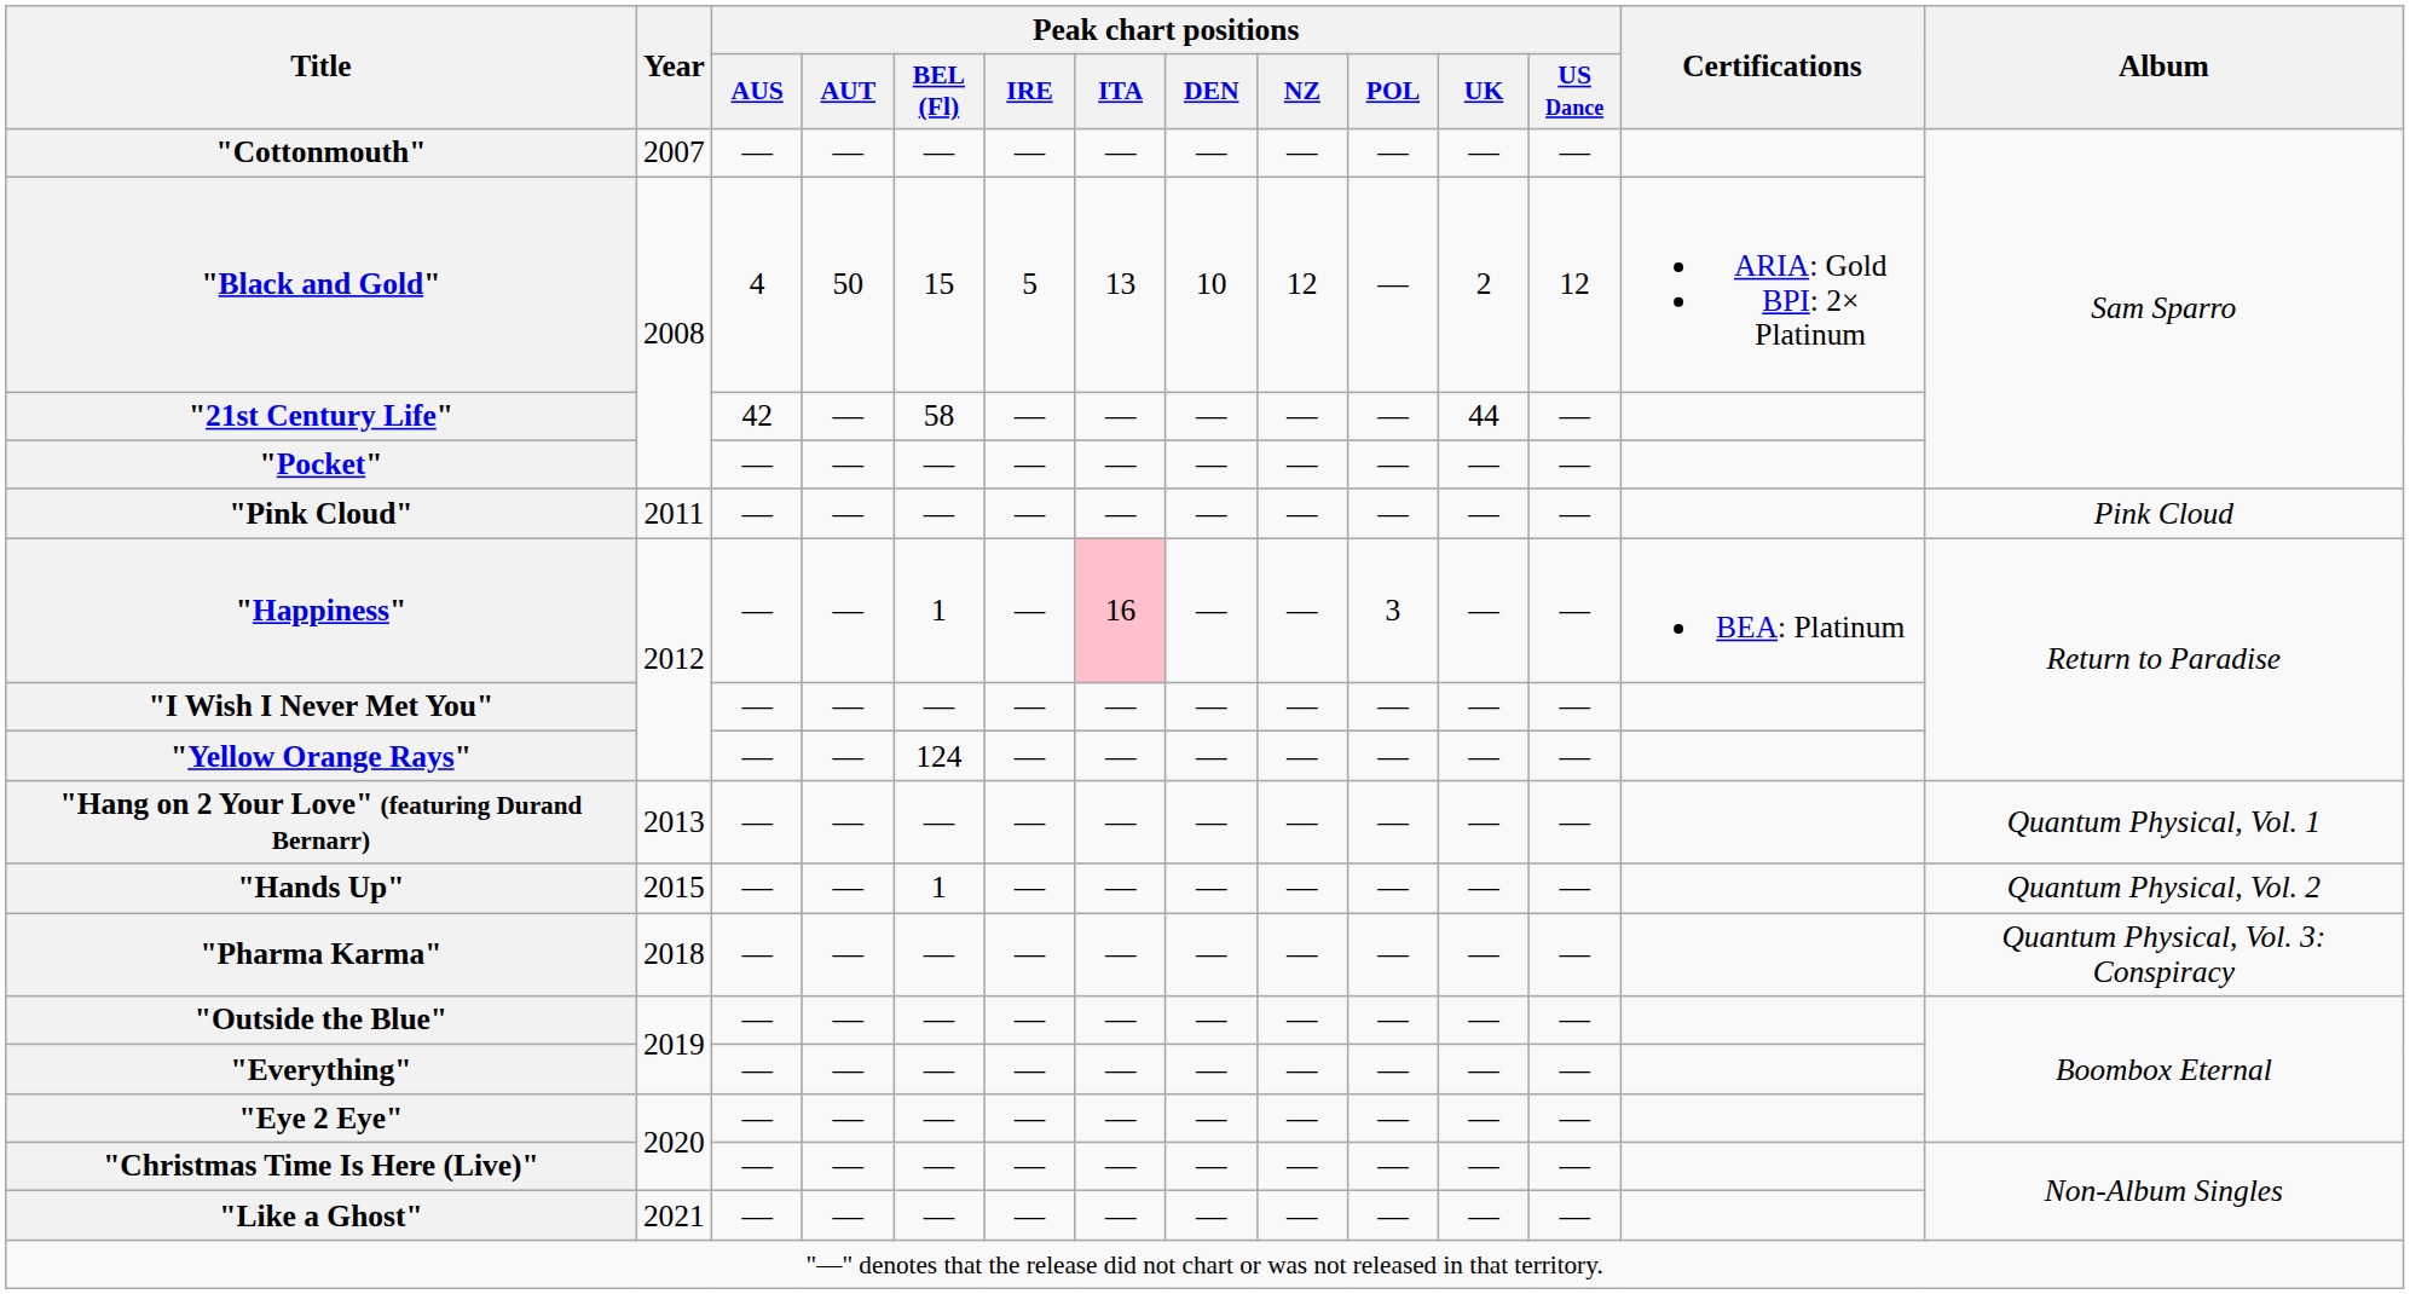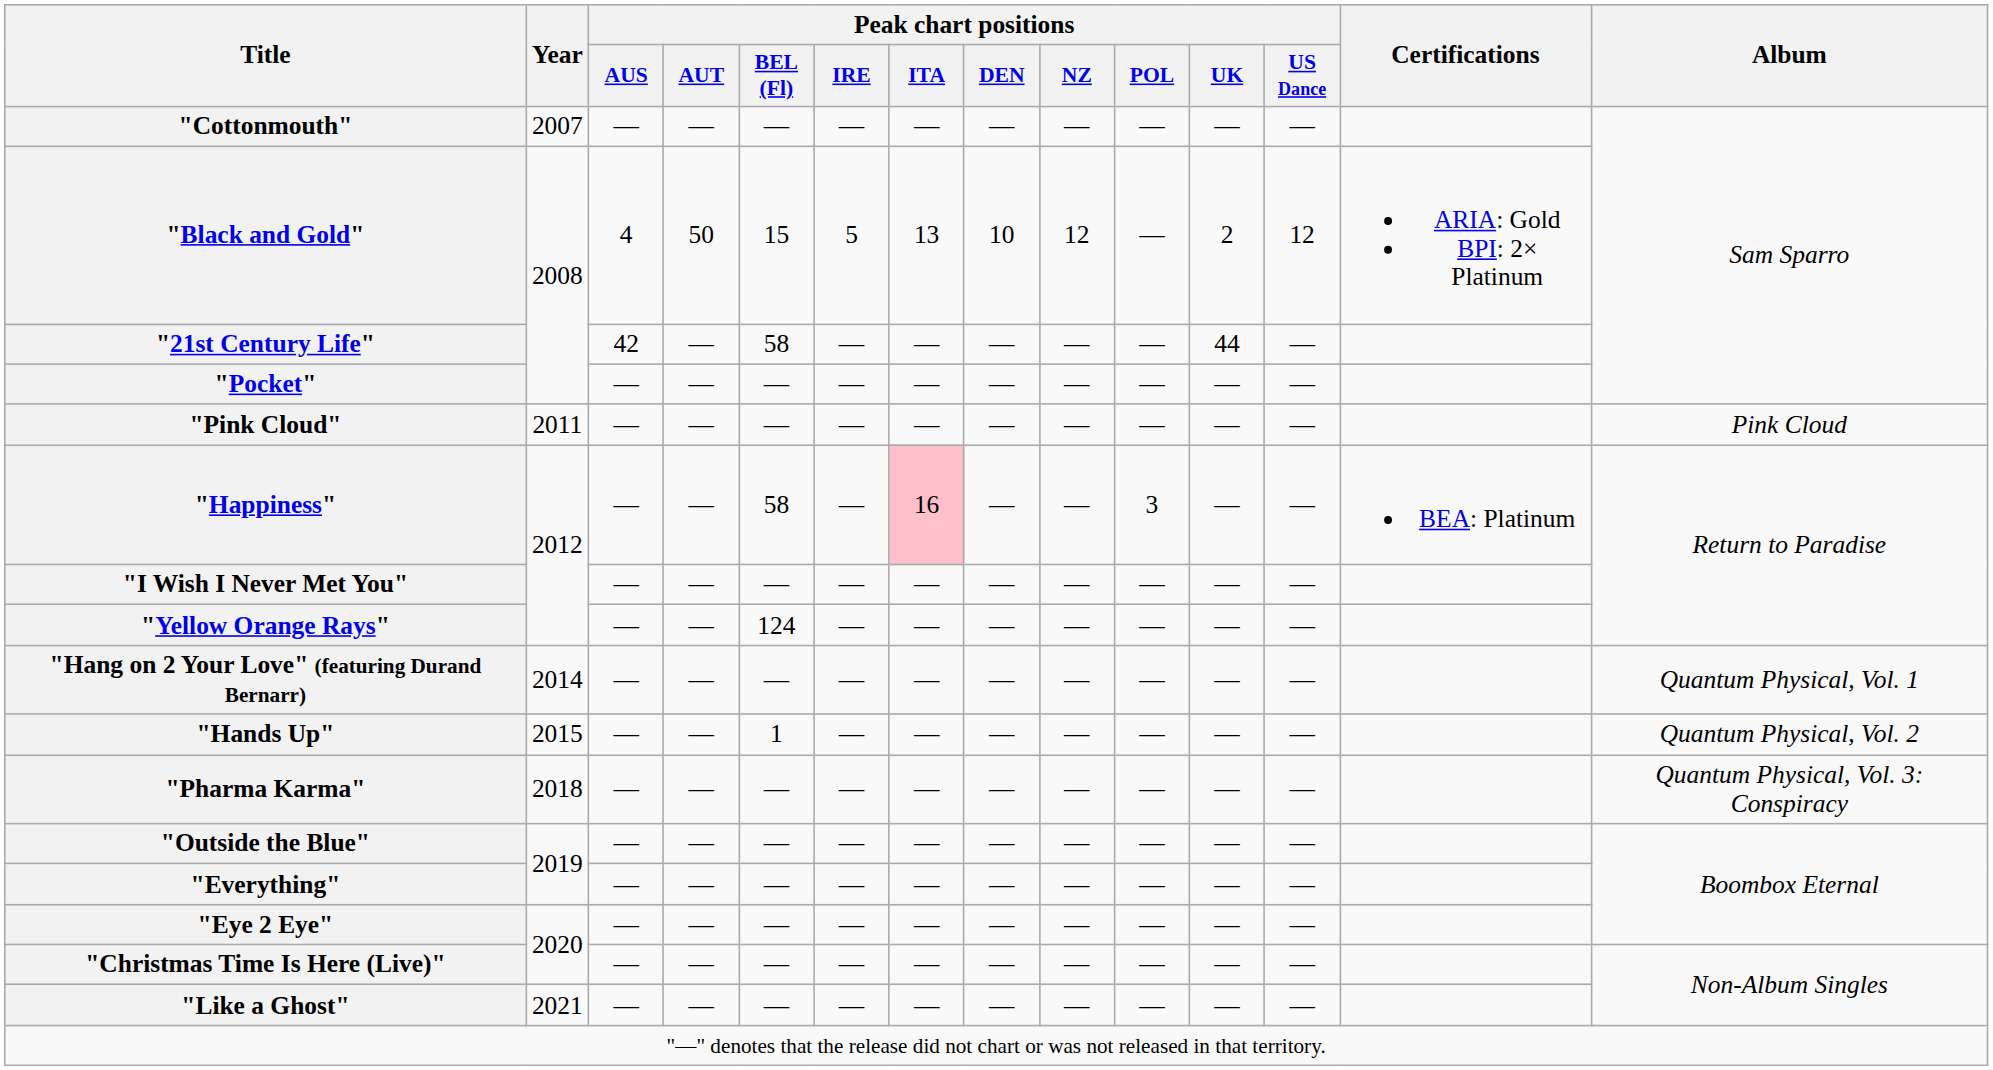 <table class="wikitable plainrowheaders" style="text-align:center;">
 <tr>
 <th scope="col" rowspan="2">Title</th>
 <th scope="col" rowspan="2">Year</th>
 <th scope="col" colspan="10">Peak chart positions</th>
 <th scope="col" rowspan="2">Certifications</th>
 <th scope="col" rowspan="2">Album</th>
 </tr>
 <tr>
 <th scope="col" style="width:3em;font-size:85%;"><a href='#'>AUS</a><br></th>
 <th scope="col" style="width:3em;font-size:85%;"><a href='#'>AUT</a><br></th>
 <th scope="col" style="width:3em;font-size:85%;"><a href='#'>BEL<br>(Fl)</a><br></th>
 <th scope="col" style="width:3em;font-size:85%;"><a href='#'>IRE</a><br></th>
 <th scope="col" style="width:3em;font-size:85%;"><a href='#'>ITA</a><br></th>
 <th scope="col" style="width:3em;font-size:85%;"><a href='#'>DEN</a><br></th>
 <th scope="col" style="width:3em;font-size:85%;"><a href='#'>NZ</a><br></th>
 <th scope="col" style="width:3em;font-size:85%;"><a href='#'>POL</a><br></th>
 <th scope="col" style="width:3em;font-size:85%;"><a href='#'>UK</a><br></th>
 <th scope="col" style="width:3em;font-size:85%;"><a href='#'>US<br><small>Dance</small></a><br></th>
 </tr>
 <tr>
 <th scope="row">"Cottonmouth"</th>
 <td>2007</td>
 <td>—</td>
 <td>—</td>
 <td>—</td>
 <td>—</td>
 <td>—</td>
 <td>—</td>
 <td>—</td>
 <td>—</td>
 <td>—</td>
 <td>—</td>
 <td></td>
 <td rowspan=4><em>Sam Sparro</em></td>
 </tr>
 <tr>
 <th scope="row">"<a href='#'>Black and Gold</a>"</th>
 <td rowspan="3">2008</td>
 <td>4</td>
 <td>50</td>
 <td>15</td>
 <td>5</td>
 <td>13</td>
 <td>10</td>
 <td>12</td>
 <td>—</td>
 <td>2</td>
 <td>12</td>
 <td><br><ul><li><a href='#'>ARIA</a>: Gold</li><li><a href='#'>BPI</a>: 2× Platinum</li></ul></td>
 </tr>
 <tr>
 <th scope="row">"<a href='#'>21st Century Life</a>"</th>
 <td>42</td>
 <td>—</td>
 <td>58</td>
 <td>—</td>
 <td>—</td>
 <td>—</td>
 <td>—</td>
 <td>—</td>
 <td>44</td>
 <td>—</td>
 <td></td>
 </tr>
 <tr>
 <th scope="row">"<a href='#'>Pocket</a>"</th>
 <td>—</td>
 <td>—</td>
 <td>—</td>
 <td>—</td>
 <td>—</td>
 <td>—</td>
 <td>—</td>
 <td>—</td>
 <td>—</td>
 <td>—</td>
 <td></td>
 </tr>
 <tr>
 <th scope="row">"Pink Cloud"</th>
 <td>2011</td>
 <td>—</td>
 <td>—</td>
 <td>—</td>
 <td>—</td>
 <td>—</td>
 <td>—</td>
 <td>—</td>
 <td>—</td>
 <td>—</td>
 <td>—</td>
 <td></td>
 <td><em>Pink Cloud</em></td>
 </tr>
 <tr>
 <th scope="row">"<a href='#'>Happiness</a>"</th>
 <td rowspan="3">2012</td>
 <td>—</td>
 <td>—</td>
-<td>1</td>
+<td>58</td>
 <td>—</td>
 <td style="background: pink;">16</td>
 <td>—</td>
 <td>—</td>
 <td>3</td>
 <td>—</td>
 <td>—</td>
 <td><br><ul><li><a href='#'>BEA</a>: Platinum</li></ul></td>
 <td rowspan=3><em>Return to Paradise</em></td>
 </tr>
 <tr>
 <th scope="row">"I Wish I Never Met You"</th>
 <td>—</td>
 <td>—</td>
 <td>—</td>
 <td>—</td>
 <td>—</td>
 <td>—</td>
 <td>—</td>
 <td>—</td>
 <td>—</td>
 <td>—</td>
 <td></td>
 </tr>
 <tr>
 <th scope="row">"<a href='#'>Yellow Orange Rays</a>"</th>
 <td>—</td>
 <td>—</td>
 <td>124</td>
 <td>—</td>
 <td>—</td>
 <td>—</td>
 <td>—</td>
 <td>—</td>
 <td>—</td>
 <td>—</td>
 <td></td>
 </tr>
 <tr>
 <th scope="row">"Hang on 2 Your Love" <small>(featuring Durand Bernarr)</small></th>
-<td>2013</td>
+<td>2014</td>
 <td>—</td>
 <td>—</td>
 <td>—</td>
 <td>—</td>
 <td>—</td>
 <td>—</td>
 <td>—</td>
 <td>—</td>
 <td>—</td>
 <td>—</td>
 <td></td>
 <td><em>Quantum Physical, Vol. 1</em></td>
 </tr>
 <tr>
 <th scope="row">"Hands Up"</th>
 <td>2015</td>
 <td>—</td>
 <td>—</td>
 <td>1</td>
 <td>—</td>
 <td>—</td>
 <td>—</td>
 <td>—</td>
 <td>—</td>
 <td>—</td>
 <td>—</td>
 <td></td>
 <td><em>Quantum Physical, Vol. 2</em></td>
 </tr>
 <tr>
 <th scope="row">"Pharma Karma"</th>
 <td>2018</td>
 <td>—</td>
 <td>—</td>
 <td>—</td>
 <td>—</td>
 <td>—</td>
 <td>—</td>
 <td>—</td>
 <td>—</td>
 <td>—</td>
 <td>—</td>
 <td></td>
 <td><em>Quantum Physical, Vol. 3: Conspiracy</em></td>
 </tr>
 <tr>
 <th scope="row">"Outside the Blue" </th>
 <td rowspan=2>2019</td>
 <td>—</td>
 <td>—</td>
 <td>—</td>
 <td>—</td>
 <td>—</td>
 <td>—</td>
 <td>—</td>
 <td>—</td>
 <td>—</td>
 <td>—</td>
 <td></td>
 <td rowspan=3><em>Boombox Eternal</em></td>
 </tr>
 <tr>
 <th scope="row">"Everything"</th>
 <td>—</td>
 <td>—</td>
 <td>—</td>
 <td>—</td>
 <td>—</td>
 <td>—</td>
 <td>—</td>
 <td>—</td>
 <td>—</td>
 <td>—</td>
 <td></td>
 </tr>
 <tr>
 <th scope="row">"Eye 2 Eye"</th>
 <td rowspan=2>2020</td>
 <td>—</td>
 <td>—</td>
 <td>—</td>
 <td>—</td>
 <td>—</td>
 <td>—</td>
 <td>—</td>
 <td>—</td>
 <td>—</td>
 <td>—</td>
 </tr>
 <tr>
 <th scope="row">"Christmas Time Is Here (Live)"</th>
 <td>—</td>
 <td>—</td>
 <td>—</td>
 <td>—</td>
 <td>—</td>
 <td>—</td>
 <td>—</td>
 <td>—</td>
 <td>—</td>
 <td>—</td>
 <td></td>
 <td rowspan=2><em>Non-Album Singles</em></td>
 </tr>
 <tr>
 <th scope="row">"Like a Ghost" </th>
 <td>2021</td>
 <td>—</td>
 <td>—</td>
 <td>—</td>
 <td>—</td>
 <td>—</td>
 <td>—</td>
 <td>—</td>
 <td>—</td>
 <td>—</td>
 <td>—</td>
 <td></td>
 </tr>
 <tr>
 <td colspan="14" align="center"><small>"—" denotes that the release did not chart or was not released in that territory.</small></td>
 </tr>
 </table>
